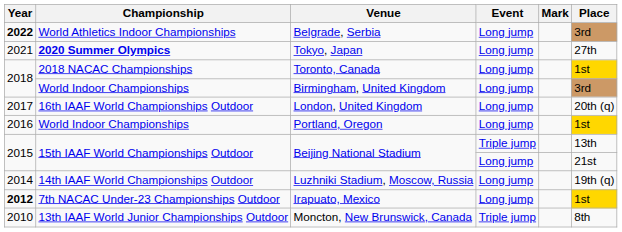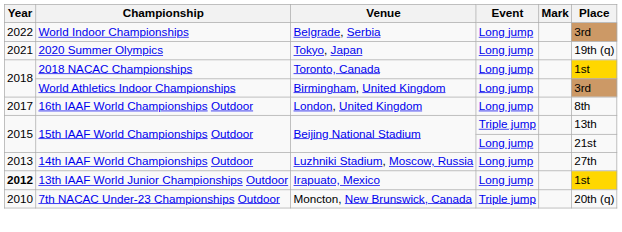 <table class="wikitable sortable">
 <tr>
 <th>Year</th>
 <th>Championship</th>
 <th>Venue</th>
 <th>Event</th>
 <th>Mark</th>
 <th>Place</th>
 </tr>
 <tr>
-<td><strong>2022</strong></td>
-<td><a href='#'>World Athletics Indoor Championships</a></td>
+<td>2022</td>
+<td><a href='#'>World Indoor Championships</a></td>
 <td><a href='#'>Belgrade</a>, <a href='#'>Serbia</a></td>
 <td><a href='#'>Long jump</a></td>
 <td><a href='#'></a></td>
 <td style="background:#c96;">3rd</td>
 </tr>
 <tr>
 <td>2021</td>
-<td><strong><a href='#'>2020 Summer Olympics</a></strong></td>
+<td><a href='#'>2020 Summer Olympics</a></td>
 <td><a href='#'>Tokyo</a>, <a href='#'>Japan</a></td>
 <td><a href='#'>Long jump</a></td>
 <td></td>
-<td>27th</td>
+<td>19th (q)</td>
 </tr>
 <tr>
 <td Rowspan=2>2018</td>
 <td><a href='#'>2018 NACAC Championships</a></td>
 <td><a href='#'>Toronto, Canada</a></td>
 <td><a href='#'>Long jump</a></td>
 <td></td>
 <td style="background:gold;">1st</td>
 </tr>
 <tr>
-<td><a href='#'>World Indoor Championships</a></td>
+<td><a href='#'>World Athletics Indoor Championships</a></td>
 <td><a href='#'>Birmingham</a>, <a href='#'>United Kingdom</a></td>
 <td><a href='#'>Long jump</a></td>
 <td></td>
 <td style="background:#c96;">3rd</td>
 </tr>
 <tr>
 <td>2017</td>
 <td><a href='#'>16th IAAF World Championships</a> <a href='#'>Outdoor</a></td>
 <td><a href='#'>London</a>, <a href='#'>United Kingdom</a></td>
 <td><a href='#'>Long jump</a></td>
 <td></td>
-<td>20th (q)</td>
-</tr>
-<tr>
-<td>2016</td>
-<td><a href='#'>World Indoor Championships</a></td>
-<td><a href='#'>Portland, Oregon</a></td>
-<td><a href='#'>Long jump</a></td>
-<td></td>
-<td style="background:gold;">1st</td>
+<td>8th</td>
 </tr>
 <tr>
 <td Rowspan=2>2015</td>
 <td Rowspan=2><a href='#'>15th IAAF World Championships</a> <a href='#'>Outdoor</a></td>
 <td Rowspan=2><a href='#'>Beijing National Stadium</a></td>
 <td><a href='#'>Triple jump</a></td>
 <td></td>
 <td>13th</td>
 </tr>
 <tr>
 <td><a href='#'>Long jump</a></td>
 <td></td>
 <td>21st</td>
 </tr>
 <tr>
-<td>2014</td>
+<td>2013</td>
 <td><a href='#'>14th IAAF World Championships</a> <a href='#'>Outdoor</a></td>
 <td><a href='#'>Luzhniki Stadium</a>, <a href='#'>Moscow, Russia</a></td>
 <td><a href='#'>Long jump</a></td>
 <td></td>
-<td>19th (q)</td>
+<td>27th</td>
 </tr>
 <tr>
 <td><strong>2012</strong></td>
-<td><a href='#'>7th NACAC Under-23 Championships</a> <a href='#'>Outdoor</a></td>
+<td><a href='#'>13th IAAF World Junior Championships</a> <a href='#'>Outdoor</a></td>
 <td><a href='#'>Irapuato, Mexico</a></td>
 <td><a href='#'>Long jump</a></td>
 <td></td>
 <td style="background:gold;">1st</td>
 </tr>
 <tr>
 <td>2010</td>
-<td><a href='#'>13th IAAF World Junior Championships</a> <a href='#'>Outdoor</a></td>
+<td><a href='#'>7th NACAC Under-23 Championships</a> <a href='#'>Outdoor</a></td>
 <td>Moncton, <a href='#'>New Brunswick, Canada</a></td>
 <td><a href='#'>Triple jump</a></td>
 <td></td>
-<td>8th</td>
+<td>20th (q)</td>
 </tr>
 </table>
